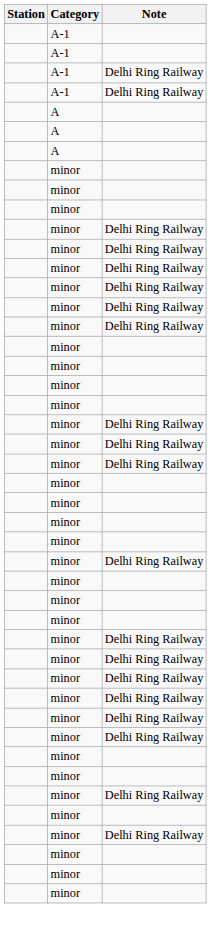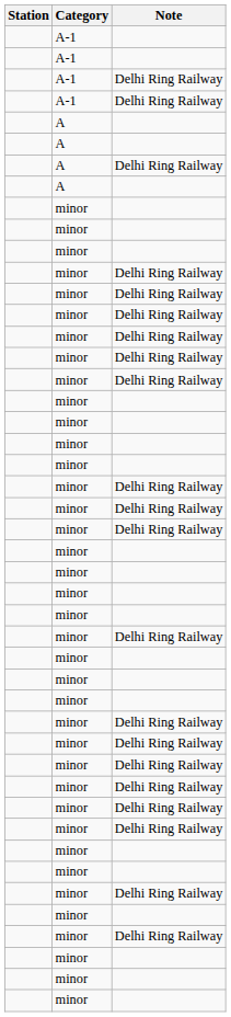 <table class="wikitable sortable">
 <tr>
 <th>Station</th>
 <th>Category</th>
 <th>Note</th>
 </tr>
 <tr>
 <td></td>
 <td>A-1</td>
 <td></td>
 </tr>
 <tr>
 <td></td>
 <td>A-1</td>
 <td></td>
 </tr>
 <tr>
 <td></td>
 <td>A-1</td>
 <td>Delhi Ring Railway</td>
 </tr>
 <tr>
 <td></td>
 <td>A-1</td>
 <td>Delhi Ring Railway</td>
 </tr>
 <tr>
 <td></td>
 <td>A</td>
 <td></td>
 </tr>
 <tr>
 <td></td>
 <td>A</td>
 <td></td>
+</tr>
+<tr>
+<td></td>
+<td>A</td>
+<td>Delhi Ring Railway</td>
 </tr>
 <tr>
 <td></td>
 <td>A</td>
 <td></td>
 </tr>
 <tr>
 <td></td>
 <td>minor</td>
 <td></td>
 </tr>
 <tr>
 <td></td>
 <td>minor</td>
 <td></td>
 </tr>
 <tr>
 <td></td>
 <td>minor</td>
 <td></td>
 </tr>
 <tr>
 <td></td>
 <td>minor</td>
 <td>Delhi Ring Railway</td>
 </tr>
 <tr>
 <td></td>
 <td>minor</td>
 <td>Delhi Ring Railway</td>
 </tr>
 <tr>
 <td></td>
 <td>minor</td>
 <td>Delhi Ring Railway</td>
 </tr>
 <tr>
 <td></td>
 <td>minor</td>
 <td>Delhi Ring Railway</td>
 </tr>
 <tr>
 <td></td>
 <td>minor</td>
 <td>Delhi Ring Railway</td>
 </tr>
 <tr>
 <td></td>
 <td>minor</td>
 <td>Delhi Ring Railway</td>
 </tr>
 <tr>
 <td></td>
 <td>minor</td>
 <td></td>
 </tr>
 <tr>
 <td></td>
 <td>minor</td>
 <td></td>
 </tr>
 <tr>
 <td></td>
 <td>minor</td>
 <td></td>
 </tr>
 <tr>
 <td></td>
 <td>minor</td>
 <td></td>
 </tr>
 <tr>
 <td></td>
 <td>minor</td>
 <td>Delhi Ring Railway</td>
 </tr>
 <tr>
 <td></td>
 <td>minor</td>
 <td>Delhi Ring Railway</td>
 </tr>
 <tr>
 <td></td>
 <td>minor</td>
 <td>Delhi Ring Railway</td>
 </tr>
 <tr>
 <td></td>
 <td>minor</td>
 <td></td>
 </tr>
 <tr>
 <td></td>
 <td>minor</td>
 <td></td>
 </tr>
 <tr>
 <td></td>
 <td>minor</td>
 <td></td>
 </tr>
 <tr>
 <td></td>
 <td>minor</td>
 <td></td>
 </tr>
 <tr>
 <td></td>
 <td>minor</td>
 <td>Delhi Ring Railway</td>
 </tr>
 <tr>
 <td></td>
 <td>minor</td>
 <td></td>
 </tr>
 <tr>
 <td></td>
 <td>minor</td>
 <td></td>
 </tr>
 <tr>
 <td></td>
 <td>minor</td>
 <td></td>
 </tr>
 <tr>
 <td></td>
 <td>minor</td>
 <td>Delhi Ring Railway</td>
 </tr>
 <tr>
 <td></td>
 <td>minor</td>
 <td>Delhi Ring Railway</td>
 </tr>
 <tr>
 <td></td>
 <td>minor</td>
 <td>Delhi Ring Railway</td>
 </tr>
 <tr>
 <td></td>
 <td>minor</td>
 <td>Delhi Ring Railway</td>
 </tr>
 <tr>
 <td></td>
 <td>minor</td>
 <td>Delhi Ring Railway</td>
 </tr>
 <tr>
 <td></td>
 <td>minor</td>
 <td>Delhi Ring Railway</td>
 </tr>
 <tr>
 <td></td>
 <td>minor</td>
 <td></td>
 </tr>
 <tr>
 <td></td>
 <td>minor</td>
 <td></td>
 </tr>
 <tr>
 <td></td>
 <td>minor</td>
 <td>Delhi Ring Railway</td>
 </tr>
 <tr>
 <td></td>
 <td>minor</td>
 <td></td>
 </tr>
 <tr>
 <td></td>
 <td>minor</td>
 <td>Delhi Ring Railway</td>
 </tr>
 <tr>
 <td></td>
 <td>minor</td>
 <td></td>
 </tr>
 <tr>
 <td></td>
 <td>minor</td>
 <td></td>
 </tr>
 <tr>
 <td></td>
 <td>minor</td>
 <td></td>
 </tr>
 </table>
